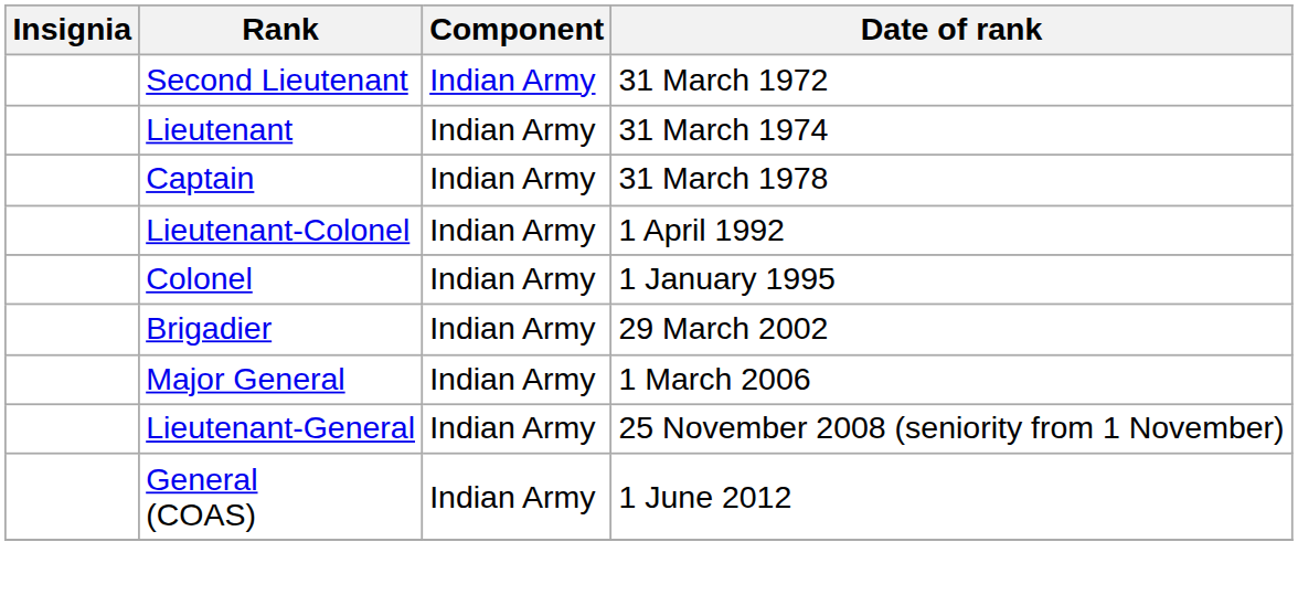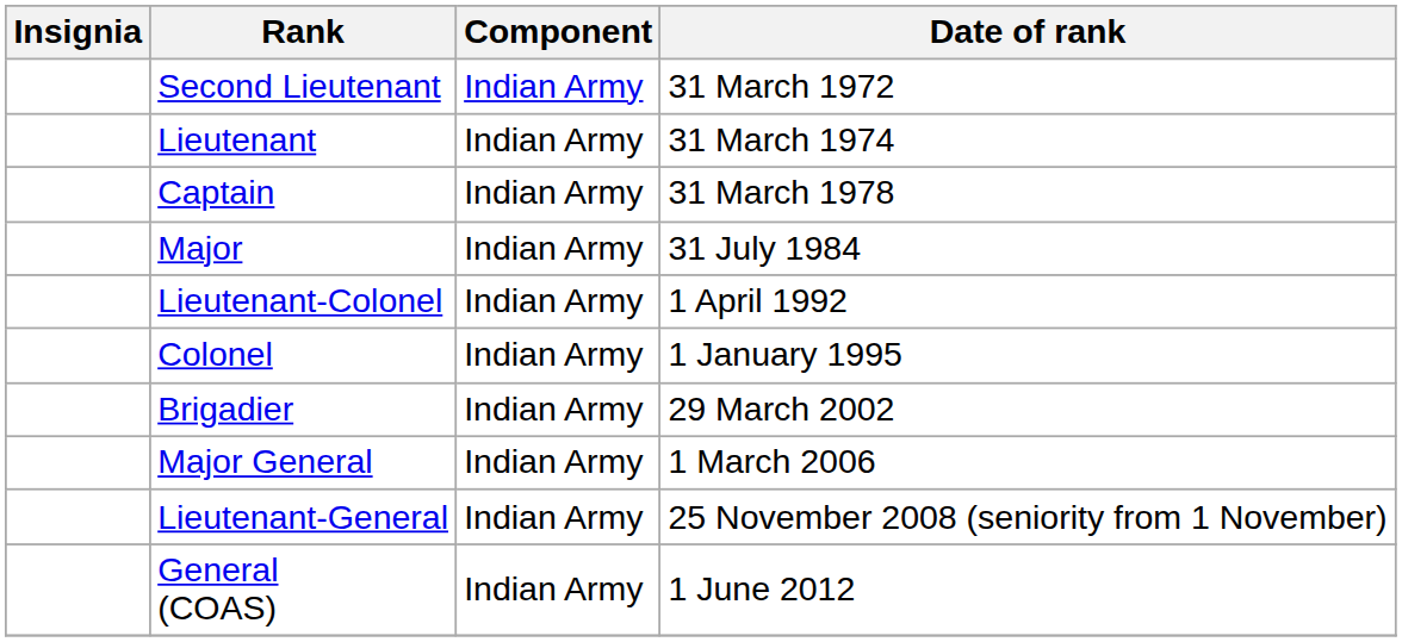 <table class="wikitable" style="background:white">
 <tr>
 <th>Insignia</th>
 <th>Rank</th>
 <th>Component</th>
 <th>Date of rank</th>
 </tr>
 <tr>
 <td align="center"></td>
 <td><a href='#'>Second Lieutenant</a></td>
 <td><a href='#'>Indian Army</a></td>
 <td>31 March 1972</td>
 </tr>
 <tr>
 <td align="center"></td>
 <td><a href='#'>Lieutenant</a></td>
 <td>Indian Army</td>
 <td>31 March 1974</td>
 </tr>
 <tr>
 <td align="center"></td>
 <td><a href='#'>Captain</a></td>
 <td>Indian Army</td>
 <td>31 March 1978</td>
+</tr>
+<tr>
+<td align="center"></td>
+<td><a href='#'>Major</a></td>
+<td>Indian Army</td>
+<td>31 July 1984</td>
 </tr>
 <tr>
 <td align="center"></td>
 <td><a href='#'>Lieutenant-Colonel</a></td>
 <td>Indian Army</td>
 <td>1 April 1992</td>
 </tr>
 <tr>
 <td align="center"></td>
 <td><a href='#'>Colonel</a></td>
 <td>Indian Army</td>
 <td>1 January 1995</td>
 </tr>
 <tr>
 <td align="center"></td>
 <td><a href='#'>Brigadier</a></td>
 <td>Indian Army</td>
 <td>29 March 2002</td>
 </tr>
 <tr>
 <td align="center"></td>
 <td><a href='#'>Major General</a></td>
 <td>Indian Army</td>
 <td>1 March 2006</td>
 </tr>
 <tr>
 <td align="center"></td>
 <td><a href='#'>Lieutenant-General</a></td>
 <td>Indian Army</td>
 <td>25 November 2008 (seniority from 1 November)</td>
 </tr>
 <tr>
 <td align="center"></td>
 <td><a href='#'>General</a><br>(COAS)</td>
 <td>Indian Army</td>
 <td>1 June 2012</td>
 </tr>
 <tr>
 </tr>
 </table>
